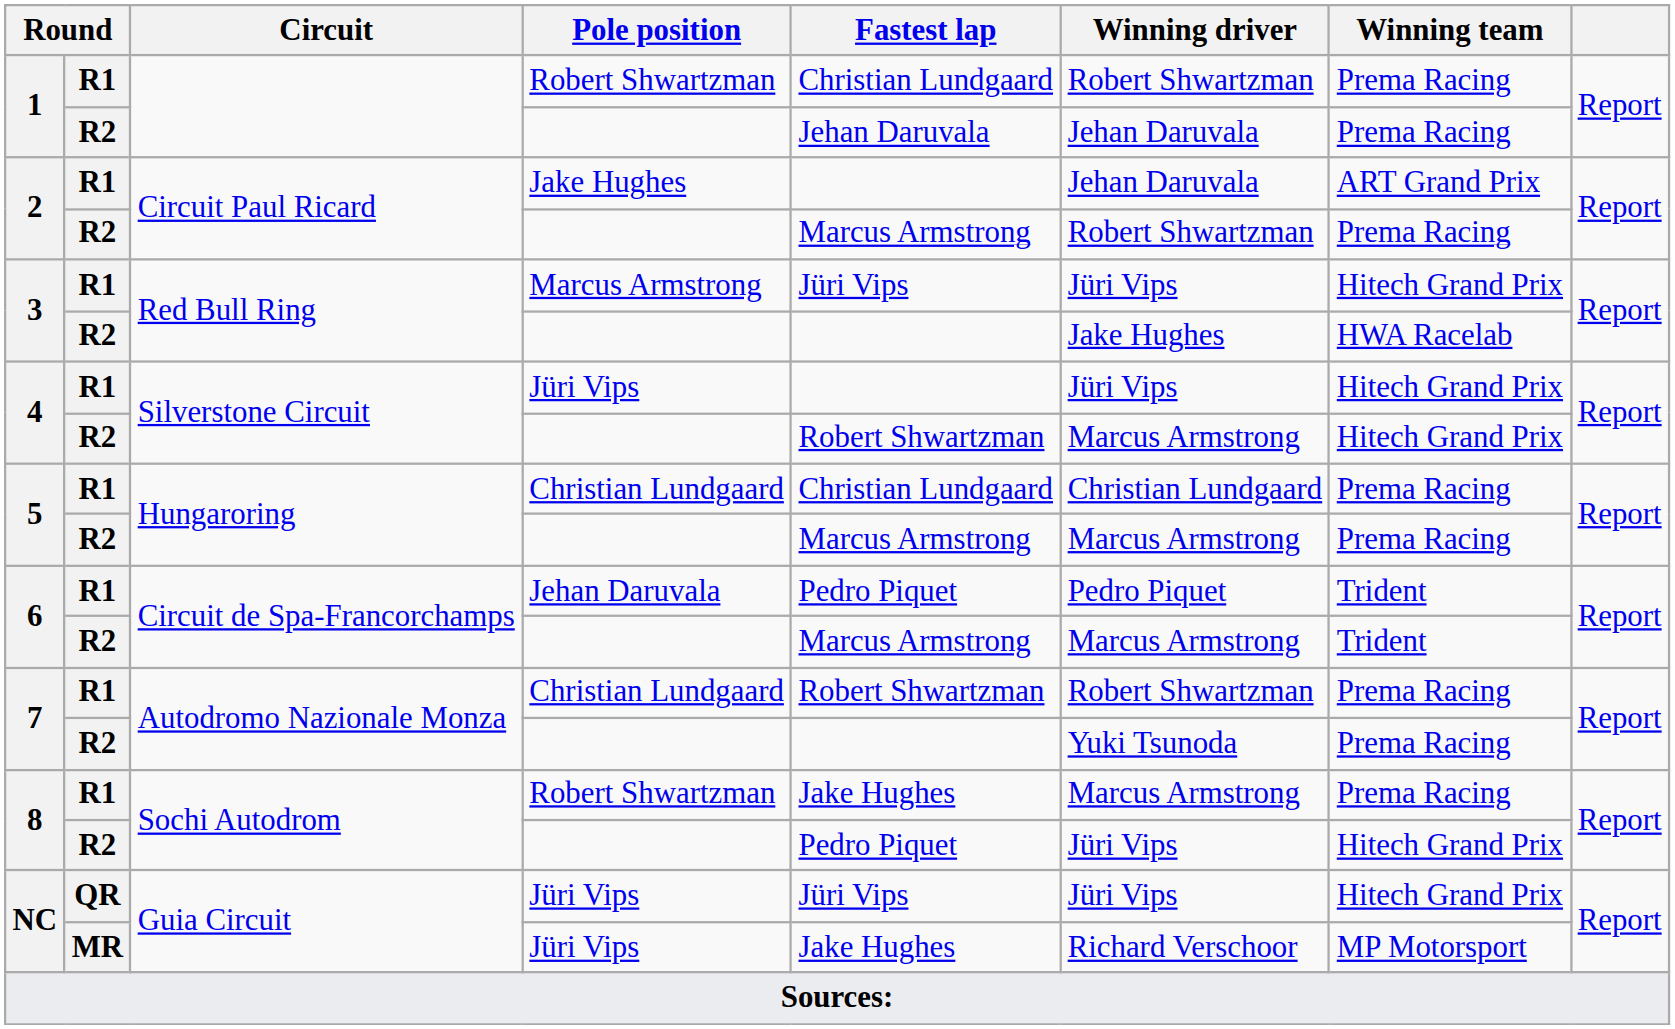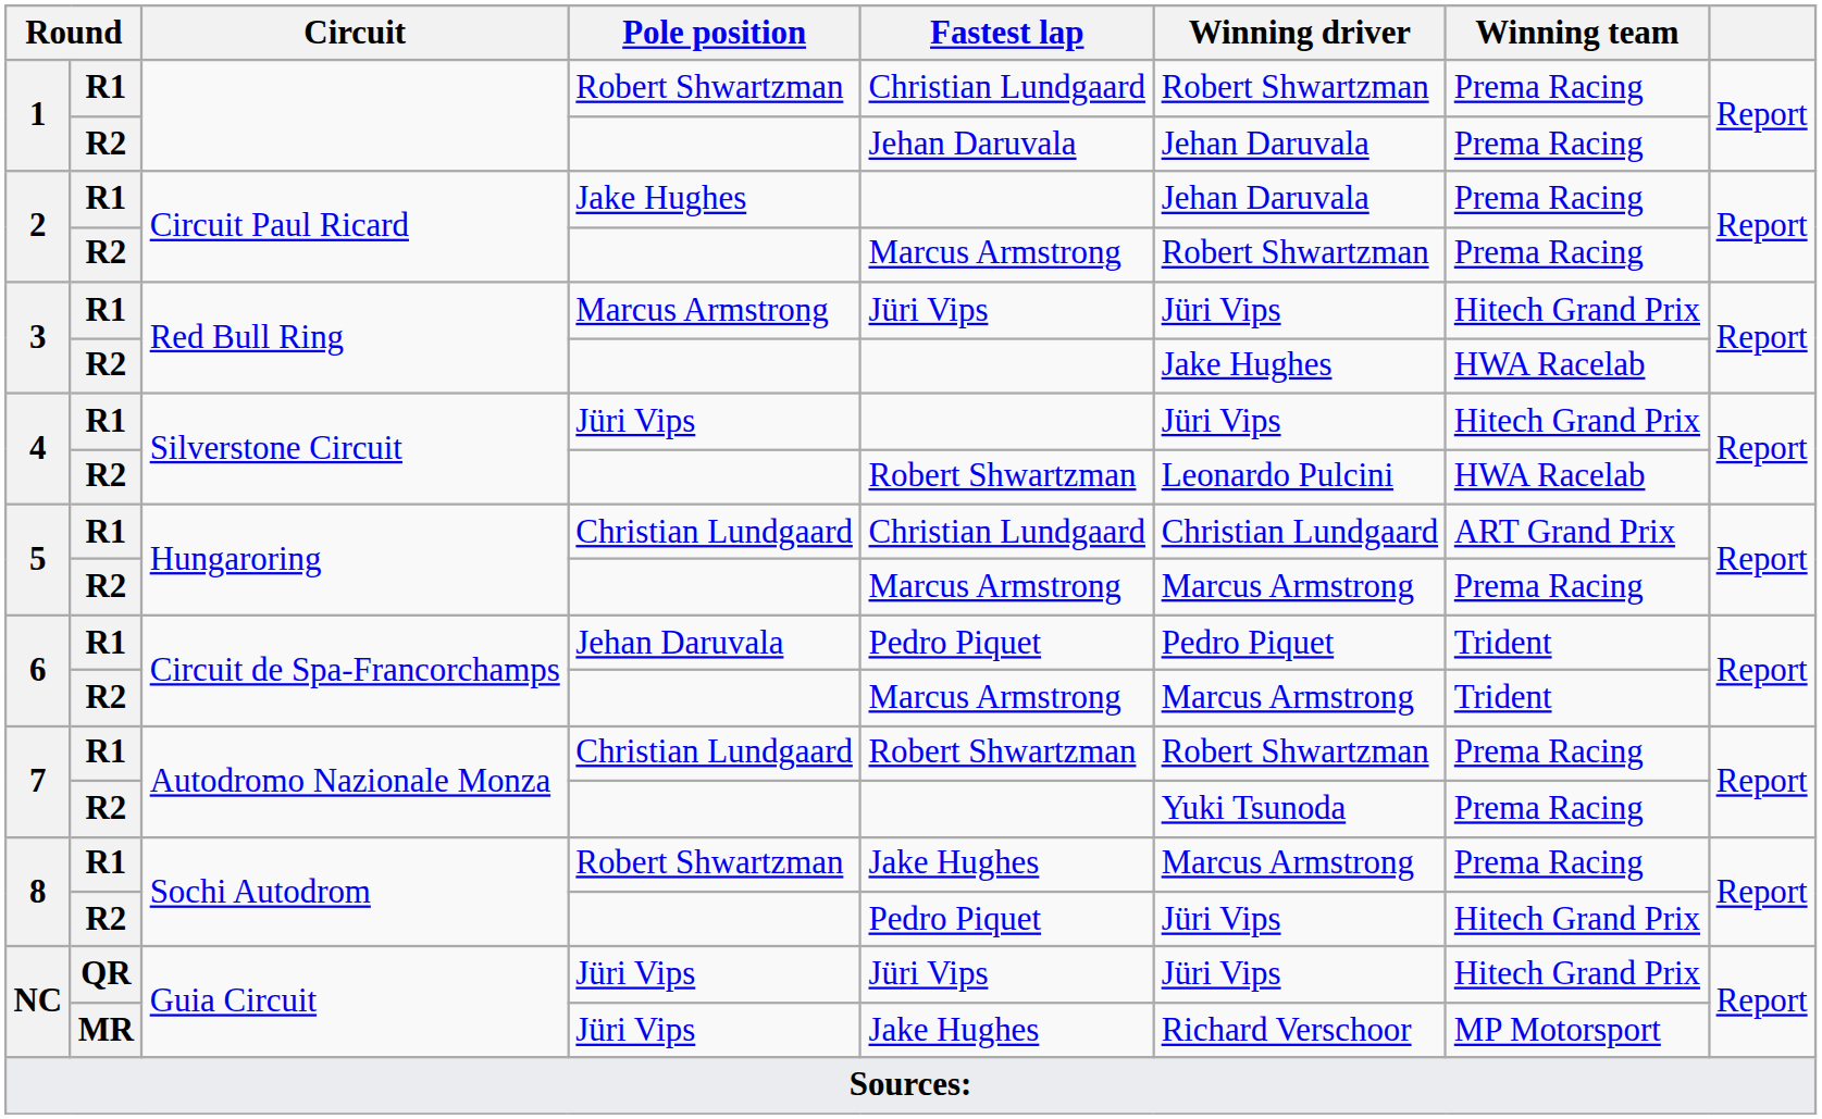 <table class="wikitable" style="font-size: 85%;">
 <tr>
 <th colspan=2>Round</th>
 <th>Circuit</th>
 <th><a href='#'>Pole position</a></th>
 <th><a href='#'>Fastest lap</a></th>
 <th>Winning driver</th>
 <th>Winning team</th>
 <th></th>
 </tr>
 <tr>
 <th rowspan=2>1</th>
 <th>R1</th>
 <td rowspan=2></td>
 <td nowrap> <a href='#'>Robert Shwartzman</a></td>
 <td> <a href='#'>Christian Lundgaard</a></td>
 <td nowrap> <a href='#'>Robert Shwartzman</a></td>
 <td> <a href='#'>Prema Racing</a></td>
 <td rowspan=2><a href='#'>Report</a></td>
 </tr>
 <tr>
 <th>R2</th>
 <td></td>
 <td> <a href='#'>Jehan Daruvala</a></td>
 <td> <a href='#'>Jehan Daruvala</a></td>
 <td> <a href='#'>Prema Racing</a></td>
 </tr>
 <tr>
 <th rowspan=2>2</th>
 <th>R1</th>
 <td rowspan=2> <a href='#'>Circuit Paul Ricard</a></td>
 <td> <a href='#'>Jake Hughes</a></td>
 <td nowrap> </td>
 <td> <a href='#'>Jehan Daruvala</a></td>
-<td> <a href='#'>ART Grand Prix</a></td>
+<td> <a href='#'>Prema Racing</a></td>
 <td rowspan=2><a href='#'>Report</a></td>
 </tr>
 <tr>
 <th>R2</th>
 <td></td>
 <td> <a href='#'>Marcus Armstrong</a></td>
 <td> <a href='#'>Robert Shwartzman</a></td>
 <td> <a href='#'>Prema Racing</a></td>
 </tr>
 <tr>
 <th rowspan=2>3</th>
 <th>R1</th>
 <td rowspan=2> <a href='#'>Red Bull Ring</a></td>
 <td> <a href='#'>Marcus Armstrong</a></td>
 <td> <a href='#'>Jüri Vips</a></td>
 <td> <a href='#'>Jüri Vips</a></td>
 <td nowrap> <a href='#'>Hitech Grand Prix</a></td>
 <td rowspan=2><a href='#'>Report</a></td>
 </tr>
 <tr>
 <th>R2</th>
 <td></td>
 <td nowrap> </td>
 <td> <a href='#'>Jake Hughes</a></td>
 <td> <a href='#'>HWA Racelab</a></td>
 </tr>
 <tr>
 <th rowspan=2>4</th>
 <th>R1</th>
 <td rowspan=2> <a href='#'>Silverstone Circuit</a></td>
 <td> <a href='#'>Jüri Vips</a></td>
 <td> </td>
 <td> <a href='#'>Jüri Vips</a></td>
 <td> <a href='#'>Hitech Grand Prix</a></td>
 <td rowspan=2><a href='#'>Report</a></td>
 </tr>
 <tr>
 <th>R2</th>
 <td></td>
 <td nowrap> <a href='#'>Robert Shwartzman</a></td>
-<td> <a href='#'>Marcus Armstrong</a></td>
-<td> <a href='#'>Hitech Grand Prix</a></td>
+<td> <a href='#'>Leonardo Pulcini</a></td>
+<td> <a href='#'>HWA Racelab</a></td>
 </tr>
 <tr>
 <th rowspan=2>5</th>
 <th>R1</th>
 <td rowspan=2> <a href='#'>Hungaroring</a></td>
 <td nowrap> <a href='#'>Christian Lundgaard</a></td>
 <td> <a href='#'>Christian Lundgaard</a></td>
 <td> <a href='#'>Christian Lundgaard</a></td>
-<td> <a href='#'>Prema Racing</a></td>
+<td> <a href='#'>ART Grand Prix</a></td>
 <td rowspan=2><a href='#'>Report</a></td>
 </tr>
 <tr>
 <th>R2</th>
 <td></td>
 <td> <a href='#'>Marcus Armstrong</a></td>
 <td> <a href='#'>Marcus Armstrong</a></td>
 <td> <a href='#'>Prema Racing</a></td>
 </tr>
 <tr>
 <th rowspan=2>6</th>
 <th>R1</th>
 <td rowspan=2> <a href='#'>Circuit de Spa-Francorchamps</a></td>
 <td> <a href='#'>Jehan Daruvala</a></td>
 <td> <a href='#'>Pedro Piquet</a></td>
 <td> <a href='#'>Pedro Piquet</a></td>
 <td> <a href='#'>Trident</a></td>
 <td rowspan=2><a href='#'>Report</a></td>
 </tr>
 <tr>
 <th>R2</th>
 <td></td>
 <td> <a href='#'>Marcus Armstrong</a></td>
 <td> <a href='#'>Marcus Armstrong</a></td>
 <td> <a href='#'>Trident</a></td>
 </tr>
 <tr>
 <th rowspan=2>7</th>
 <th>R1</th>
 <td rowspan=2> <a href='#'>Autodromo Nazionale Monza</a></td>
 <td> <a href='#'>Christian Lundgaard</a></td>
 <td> <a href='#'>Robert Shwartzman</a></td>
 <td> <a href='#'>Robert Shwartzman</a></td>
 <td> <a href='#'>Prema Racing</a></td>
 <td rowspan=2><a href='#'>Report</a></td>
 </tr>
 <tr>
 <th>R2</th>
 <td></td>
 <td nowrap> </td>
 <td> <a href='#'>Yuki Tsunoda</a></td>
 <td> <a href='#'>Prema Racing</a></td>
 </tr>
 <tr>
 <th rowspan=2>8</th>
 <th>R1</th>
 <td rowspan=2> <a href='#'>Sochi Autodrom</a></td>
 <td> <a href='#'>Robert Shwartzman</a></td>
 <td> <a href='#'>Jake Hughes</a></td>
 <td> <a href='#'>Marcus Armstrong</a></td>
 <td> <a href='#'>Prema Racing</a></td>
 <td rowspan=2><a href='#'>Report</a></td>
 </tr>
 <tr>
 <th>R2</th>
 <td></td>
 <td> <a href='#'>Pedro Piquet</a></td>
 <td> <a href='#'>Jüri Vips</a></td>
 <td> <a href='#'>Hitech Grand Prix</a></td>
 </tr>
 <tr>
 <th rowspan=2>NC</th>
 <th>QR</th>
 <td rowspan=2> <a href='#'>Guia Circuit</a></td>
 <td> <a href='#'>Jüri Vips</a></td>
 <td> <a href='#'>Jüri Vips</a></td>
 <td> <a href='#'>Jüri Vips</a></td>
 <td> <a href='#'>Hitech Grand Prix</a></td>
 <td rowspan=2><a href='#'>Report</a></td>
 </tr>
 <tr>
 <th>MR</th>
 <td> <a href='#'>Jüri Vips</a></td>
 <td> <a href='#'>Jake Hughes</a></td>
 <td> <a href='#'>Richard Verschoor</a></td>
 <td> <a href='#'>MP Motorsport</a></td>
 </tr>
 <tr>
 <td colspan="8" style="background-color:#EAECF0;text-align:center" align="bottom"><strong>Sources:</strong></td>
 </tr>
 </table>
